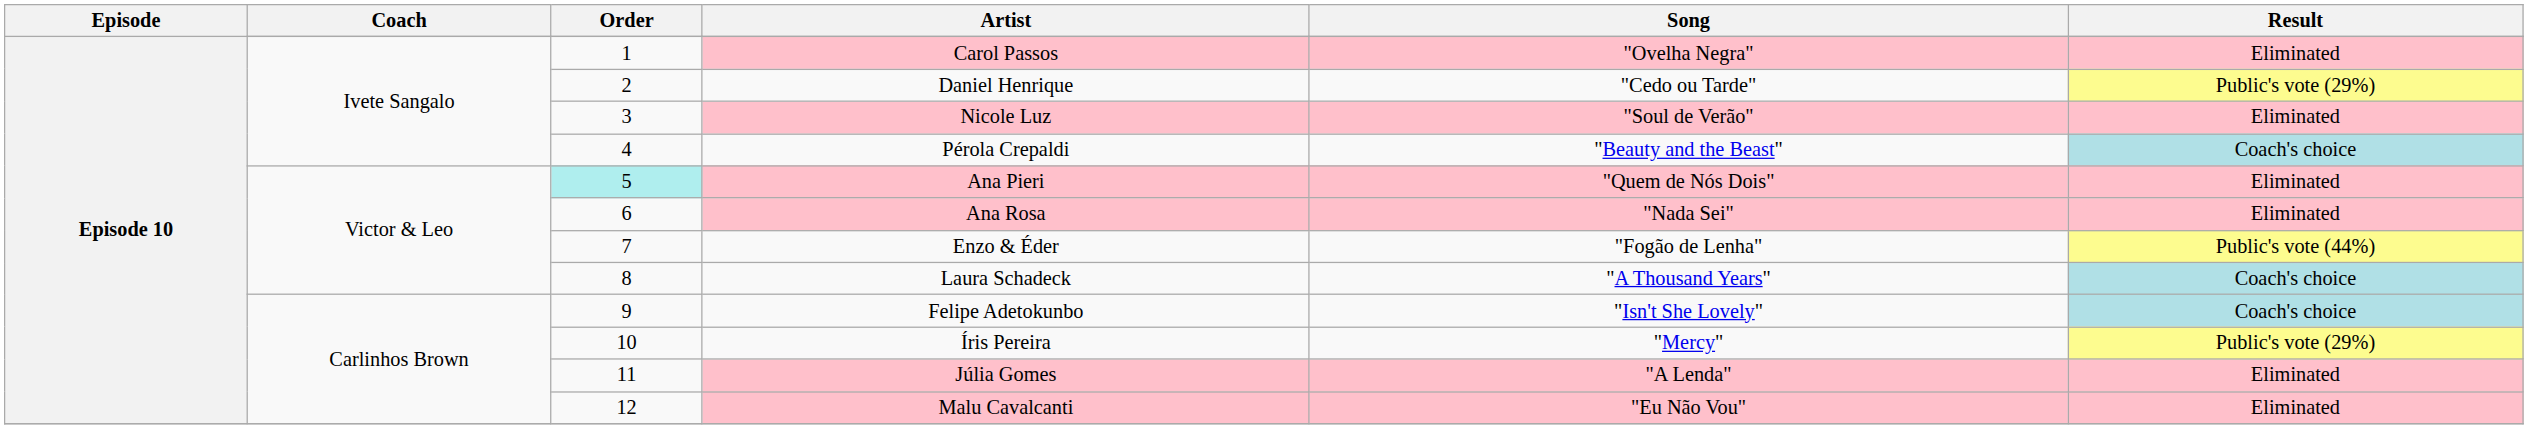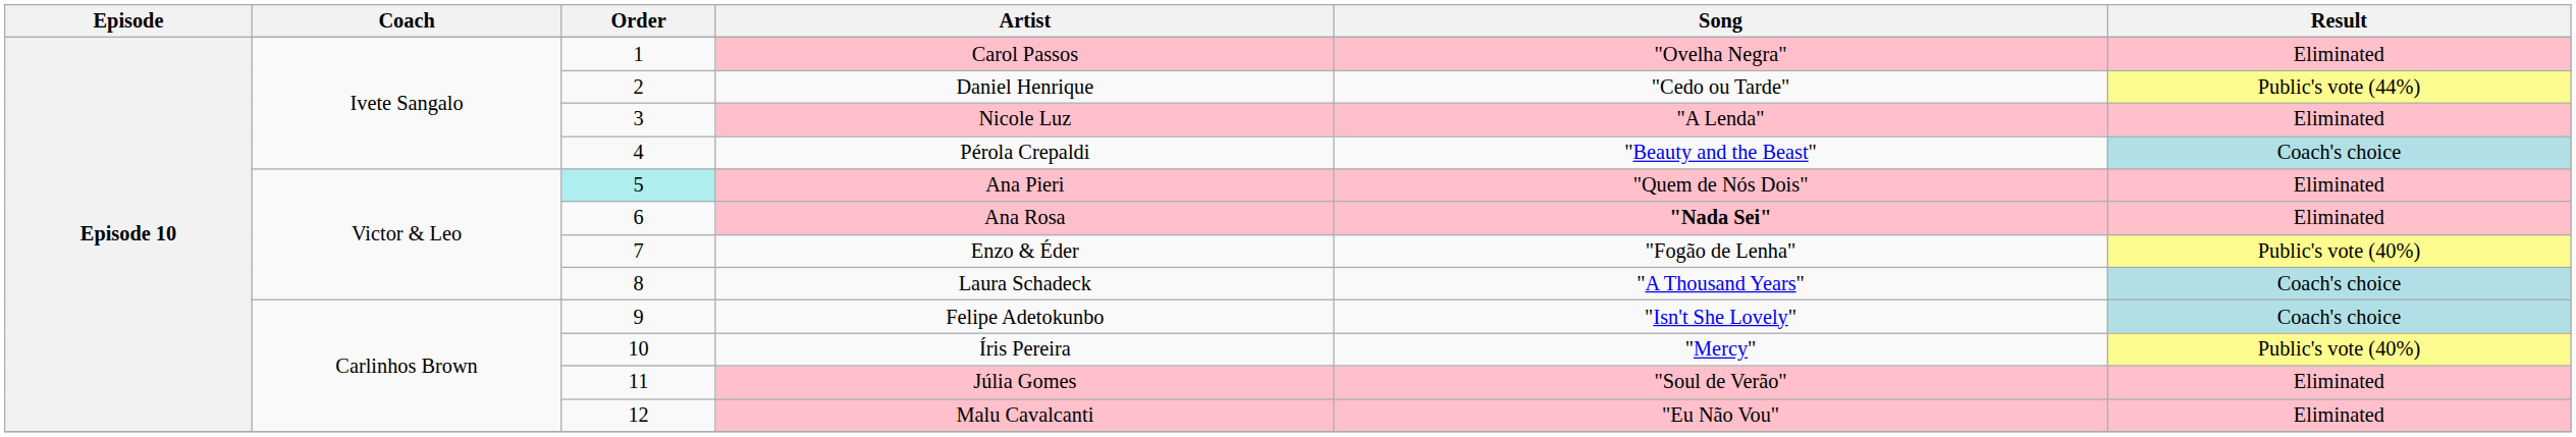 <table class="wikitable" style="text-align:center; width:100%;">
 <tr>
 <th scope="col" width="08%">Episode</th>
 <th scope="col" width="10%">Coach</th>
 <th scope="col" width="05%">Order</th>
 <th scope="col" width="20%">Artist</th>
 <th scope="col" width="25%">Song</th>
 <th scope="col" width="15%">Result</th>
 </tr>
 <tr>
 <th scope="col" rowspan=13>Episode 10<br><small></small></th>
 </tr>
 <tr>
 <td rowspan=4>Ivete Sangalo</td>
 <td>1</td>
 <td bgcolor=FFC0CB>Carol Passos</td>
 <td bgcolor=FFC0CB>"Ovelha Negra"</td>
 <td bgcolor=FFC0CB>Eliminated</td>
 </tr>
 <tr>
 <td>2</td>
 <td>Daniel Henrique</td>
 <td>"Cedo ou Tarde"</td>
-<td bgcolor=FDFC8F>Public's vote (29%)</td>
+<td bgcolor=FDFC8F>Public's vote (44%)</td>
 </tr>
 <tr>
 <td>3</td>
 <td bgcolor=FFC0CB>Nicole Luz</td>
-<td bgcolor=FFC0CB>"Soul de Verão"</td>
+<td bgcolor=FFC0CB>"A Lenda"</td>
 <td bgcolor=FFC0CB>Eliminated</td>
 </tr>
 <tr>
 <td>4</td>
 <td>Pérola Crepaldi</td>
 <td>"<a href='#'>Beauty and the Beast</a>"</td>
 <td bgcolor=B0E0E6>Coach's choice</td>
 </tr>
 <tr>
 <td rowspan=4>Victor & Leo</td>
 <td style="background: paleturquoise;">5</td>
 <td bgcolor=FFC0CB>Ana Pieri</td>
 <td bgcolor=FFC0CB>"Quem de Nós Dois"</td>
 <td bgcolor=FFC0CB>Eliminated</td>
 </tr>
 <tr>
 <td>6</td>
 <td bgcolor=FFC0CB>Ana Rosa</td>
-<td bgcolor=FFC0CB>"Nada Sei"</td>
+<td bgcolor=FFC0CB><strong>"Nada Sei"</strong></td>
 <td bgcolor=FFC0CB>Eliminated</td>
 </tr>
 <tr>
 <td>7</td>
 <td>Enzo & Éder</td>
 <td>"Fogão de Lenha"</td>
-<td bgcolor=FDFC8F>Public's vote (44%)</td>
+<td bgcolor=FDFC8F>Public's vote (40%)</td>
 </tr>
 <tr>
 <td>8</td>
 <td>Laura Schadeck</td>
 <td>"<a href='#'>A Thousand Years</a>"</td>
 <td bgcolor=B0E0E6>Coach's choice</td>
 </tr>
 <tr>
 <td rowspan=4>Carlinhos Brown</td>
 <td>9</td>
 <td>Felipe Adetokunbo</td>
 <td>"<a href='#'>Isn't She Lovely</a>"</td>
 <td bgcolor=B0E0E6>Coach's choice</td>
 </tr>
 <tr>
 <td>10</td>
 <td>Íris Pereira</td>
 <td>"<a href='#'>Mercy</a>"</td>
-<td bgcolor=FDFC8F>Public's vote (29%)</td>
+<td bgcolor=FDFC8F>Public's vote (40%)</td>
 </tr>
 <tr>
 <td>11</td>
 <td bgcolor=FFC0CB>Júlia Gomes</td>
-<td bgcolor=FFC0CB>"A Lenda"</td>
+<td bgcolor=FFC0CB>"Soul de Verão"</td>
 <td bgcolor=FFC0CB>Eliminated</td>
 </tr>
 <tr>
 <td>12</td>
 <td bgcolor=FFC0CB>Malu Cavalcanti</td>
 <td bgcolor=FFC0CB>"Eu Não Vou"</td>
 <td bgcolor=FFC0CB>Eliminated</td>
 </tr>
 <tr>
 </tr>
 </table>
